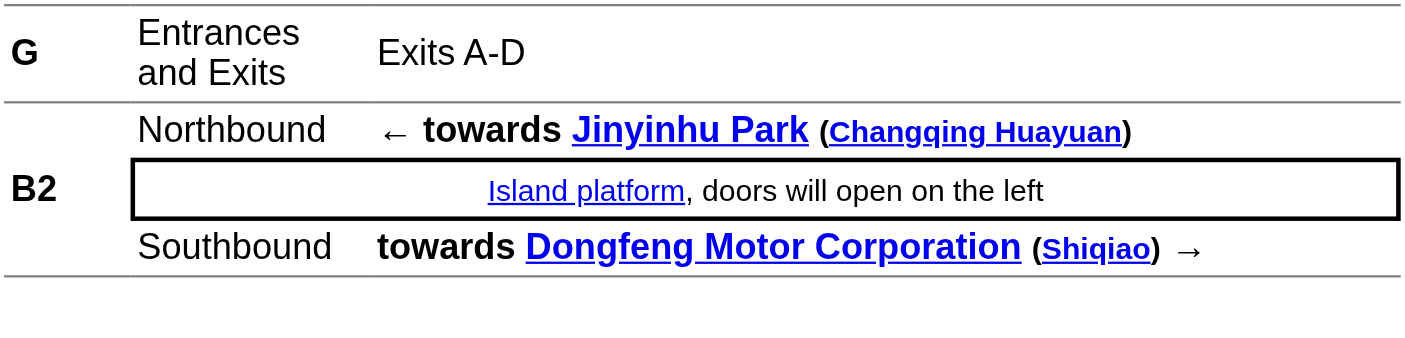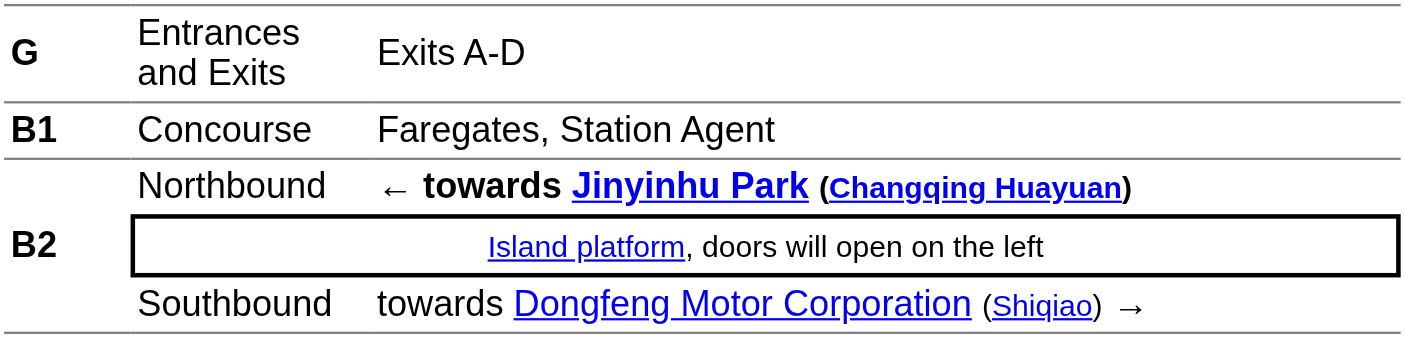 <table table border=0 cellspacing=0 cellpadding=3>
 <tr>
 <td style="border-top:solid 1px gray;border-bottom:solid 1px gray;" width=50><strong>G</strong></td>
 <td style="border-top:solid 1px gray;border-bottom:solid 1px gray;" width=100>Entrances and Exits</td>
 <td style="border-top:solid 1px gray;border-bottom:solid 1px gray;" width=450>Exits A-D</td>
+</tr>
+<tr>
+<td style="border-top:solid 0px gray;border-bottom:solid 1px gray;" width=50><strong>B1</strong></td>
+<td style="border-top:solid 0px gray;border-bottom:solid 1px gray;" width=100>Concourse</td>
+<td style="border-top:solid 0px gray;border-bottom:solid 1px gray;" width=450>Faregates, Station Agent</td>
 </tr>
 <tr>
 <td style="border-bottom:solid 1px gray;" rowspan=3><strong>B2</strong></td>
 <td>Northbound</td>
 <td><strong>←  towards <a href='#'>Jinyinhu Park</a> <small>(<a href='#'>Changqing Huayuan</a>)</small></strong></td>
 </tr>
 <tr>
 <td style="border-right:solid 2px black;border-left:solid 2px black;border-top:solid 2px black;border-bottom:solid 2px black;text-align:center;" colspan=2><small><a href='#'>Island platform</a>, doors will open on the left</small></td>
 </tr>
 <tr>
 <td style="border-bottom:solid 1px gray;">Southbound</td>
-<td style="border-bottom:solid 1px gray;"><strong> towards <a href='#'>Dongfeng Motor Corporation</a> <small>(<a href='#'>Shiqiao</a>)</small> →</strong></td>
+<td style="border-bottom:solid 1px gray;"> towards <a href='#'>Dongfeng Motor Corporation</a> <small>(<a href='#'>Shiqiao</a>)</small> →</td>
 </tr>
 </table>
